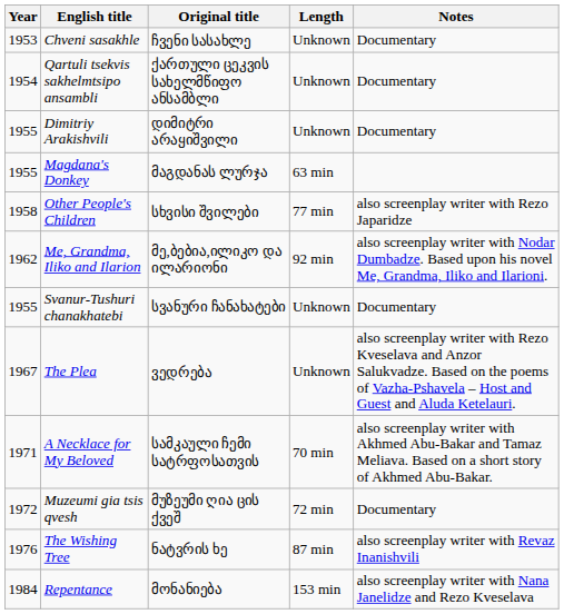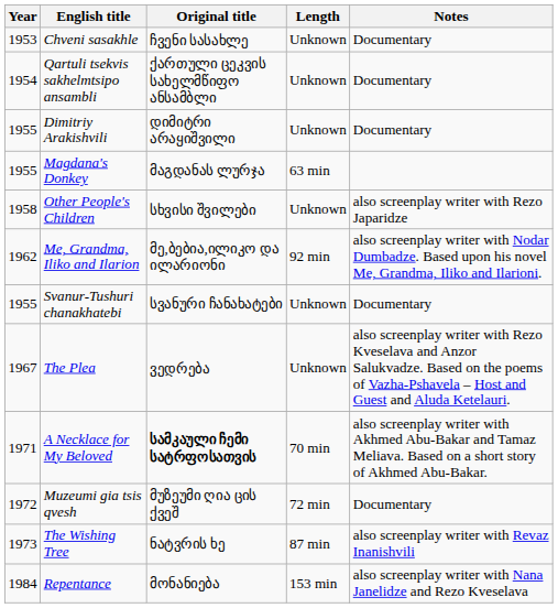 <table class="wikitable">
 <tr>
 <th>Year</th>
 <th>English title</th>
 <th>Original title</th>
 <th>Length</th>
 <th>Notes</th>
 </tr>
 <tr>
 <td>1953</td>
 <td><em>Chveni sasakhle</em></td>
 <td>ჩვენი სასახლე</td>
 <td>Unknown</td>
 <td>Documentary</td>
 </tr>
 <tr>
 <td>1954</td>
 <td><em>Qartuli tsekvis sakhelmtsipo ansambli</em></td>
 <td>ქართული ცეკვის სახელმწიფო ანსამბლი</td>
 <td>Unknown</td>
 <td>Documentary</td>
 </tr>
 <tr>
 <td>1955</td>
 <td><em>Dimitriy Arakishvili</em></td>
 <td>დიმიტრი არაყიშვილი</td>
 <td>Unknown</td>
 <td>Documentary</td>
 </tr>
 <tr>
 <td>1955</td>
 <td><em><a href='#'>Magdana's Donkey</a></em></td>
 <td>მაგდანას ლურჯა</td>
 <td>63 min</td>
 <td></td>
 </tr>
 <tr>
 <td>1958</td>
 <td><em><a href='#'>Other People's Children</a></em></td>
 <td>სხვისი შვილები</td>
-<td>77 min</td>
+<td>Unknown</td>
 <td>also screenplay writer with Rezo Japaridze</td>
 </tr>
 <tr>
 <td>1962</td>
 <td><em><a href='#'>Me, Grandma, Iliko and Ilarion</a></em></td>
 <td>მე,ბებია,ილიკო და ილარიონი</td>
 <td>92 min</td>
 <td>also screenplay writer with <a href='#'>Nodar Dumbadze</a>. Based upon his novel <a href='#'>Me, Grandma, Iliko and Ilarioni</a>.</td>
 </tr>
 <tr>
 <td>1955</td>
 <td><em>Svanur-Tushuri chanakhatebi</em></td>
 <td>სვანური ჩანახატები</td>
 <td>Unknown</td>
 <td>Documentary</td>
 </tr>
 <tr>
 <td>1967</td>
 <td><em><a href='#'>The Plea</a></em></td>
 <td>ვედრება</td>
 <td>Unknown</td>
 <td>also screenplay writer with Rezo Kveselava and Anzor Salukvadze. Based on the poems of <a href='#'>Vazha-Pshavela</a> – <a href='#'>Host and Guest</a> and <a href='#'>Aluda Ketelauri</a>.</td>
 </tr>
 <tr>
 <td>1971</td>
 <td><em><a href='#'>A Necklace for My Beloved</a></em></td>
-<td>სამკაული ჩემი სატრფოსათვის</td>
+<td><strong>სამკაული ჩემი სატრფოსათვის</strong></td>
 <td>70 min</td>
 <td>also screenplay writer with Akhmed Abu-Bakar and Tamaz Meliava. Based on a short story of Akhmed Abu-Bakar.</td>
 </tr>
 <tr>
 <td>1972</td>
 <td><em>Muzeumi gia tsis qvesh</em></td>
 <td>მუზეუმი ღია ცის ქვეშ</td>
 <td>72 min</td>
 <td>Documentary</td>
 </tr>
 <tr>
-<td>1976</td>
+<td>1973</td>
 <td><em><a href='#'>The Wishing Tree</a></em></td>
 <td>ნატვრის ხე</td>
 <td>87 min</td>
 <td>also screenplay writer with <a href='#'>Revaz Inanishvili</a></td>
 </tr>
 <tr>
 <td>1984</td>
 <td><em><a href='#'>Repentance</a></em></td>
 <td>მონანიება</td>
 <td>153 min</td>
 <td>also screenplay writer with <a href='#'>Nana Janelidze</a> and Rezo Kveselava</td>
 </tr>
 </table>
